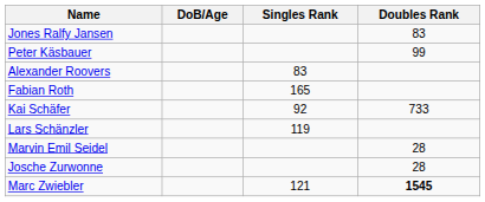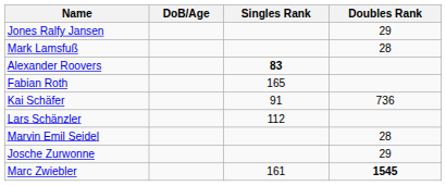 <table class="wikitable"  style="width:600px; font-size:95%;">
 <tr>
 <th align="left">Name</th>
 <th align="left">DoB/Age</th>
 <th align="left">Singles Rank</th>
 <th align="left">Doubles Rank</th>
 </tr>
 <tr>
 <td><a href='#'>Jones Ralfy Jansen</a></td>
 <td></td>
 <td align="center"></td>
-<td align="center">83</td>
+<td align="center">29</td>
 </tr>
 <tr>
-<td><a href='#'>Peter Käsbauer</a></td>
+<td><a href='#'>Mark Lamsfuß</a></td>
 <td></td>
 <td align="center"></td>
-<td align="center">99</td>
+<td align="center">28</td>
 </tr>
 <tr>
 <td><a href='#'>Alexander Roovers</a></td>
 <td></td>
-<td align="center">83</td>
+<td align="center"><strong>83</strong></td>
 <td align="center"></td>
 </tr>
 <tr>
 <td><a href='#'>Fabian Roth</a></td>
 <td></td>
 <td align="center">165</td>
 <td align="center"></td>
 </tr>
 <tr>
 <td><a href='#'>Kai Schäfer</a></td>
 <td></td>
-<td align="center">92</td>
-<td align="center">733</td>
+<td align="center">91</td>
+<td align="center">736</td>
 </tr>
 <tr>
 <td><a href='#'>Lars Schänzler</a></td>
 <td></td>
-<td align="center">119</td>
+<td align="center">112</td>
 <td align="center"></td>
 </tr>
 <tr>
 <td><a href='#'>Marvin Emil Seidel</a></td>
 <td></td>
 <td align="center"></td>
 <td align="center">28</td>
 </tr>
 <tr>
 <td><a href='#'>Josche Zurwonne</a></td>
 <td></td>
 <td align="center"></td>
-<td align="center">28</td>
+<td align="center">29</td>
 </tr>
 <tr>
 <td><a href='#'>Marc Zwiebler</a></td>
 <td></td>
-<td align="center">121</td>
+<td align="center">161</td>
 <td align="center"><strong>1545</strong></td>
 </tr>
 </table>
